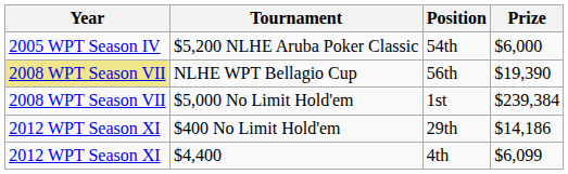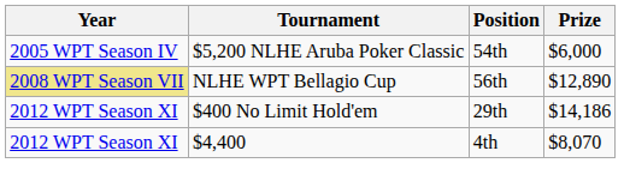 <table class="wikitable">
 <tr>
 <th>Year</th>
 <th>Tournament</th>
 <th>Position</th>
 <th>Prize</th>
 </tr>
 <tr>
 <td><a href='#'>2005 WPT Season IV</a></td>
 <td>$5,200 NLHE Aruba Poker Classic</td>
 <td>54th</td>
 <td>$6,000</td>
 </tr>
 <tr>
 <td style="background: khaki;"><a href='#'>2008 WPT Season VII</a></td>
 <td>NLHE WPT Bellagio Cup</td>
 <td>56th</td>
-<td>$19,390</td>
-</tr>
-<tr>
-<td><a href='#'>2008 WPT Season VII</a></td>
-<td>$5,000 No Limit Hold'em</td>
-<td>1st</td>
-<td>$239,384</td>
+<td>$12,890</td>
 </tr>
 <tr>
 <td><a href='#'>2012 WPT Season XI</a></td>
 <td>$400 No Limit Hold'em</td>
 <td>29th</td>
 <td>$14,186</td>
 </tr>
 <tr>
 <td><a href='#'>2012 WPT Season XI</a></td>
 <td>$4,400</td>
 <td>4th</td>
-<td>$6,099</td>
+<td>$8,070</td>
 </tr>
 </table>
